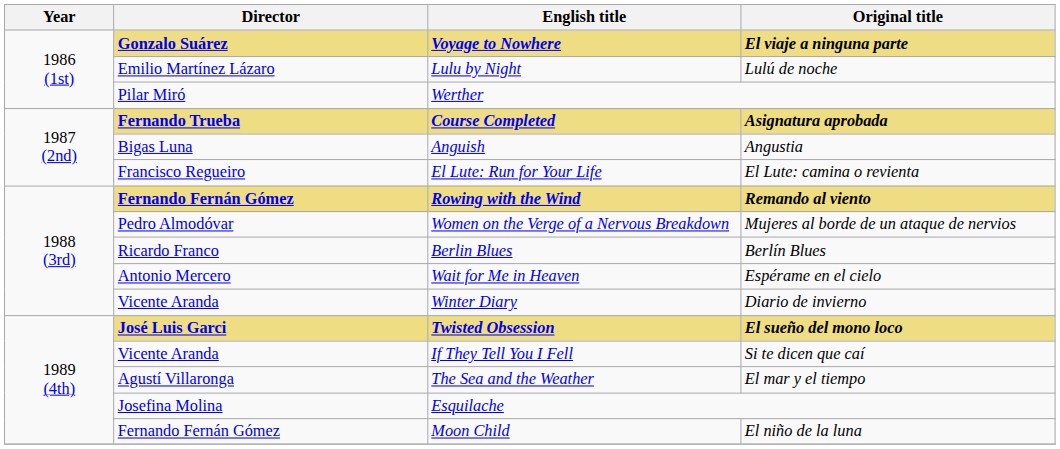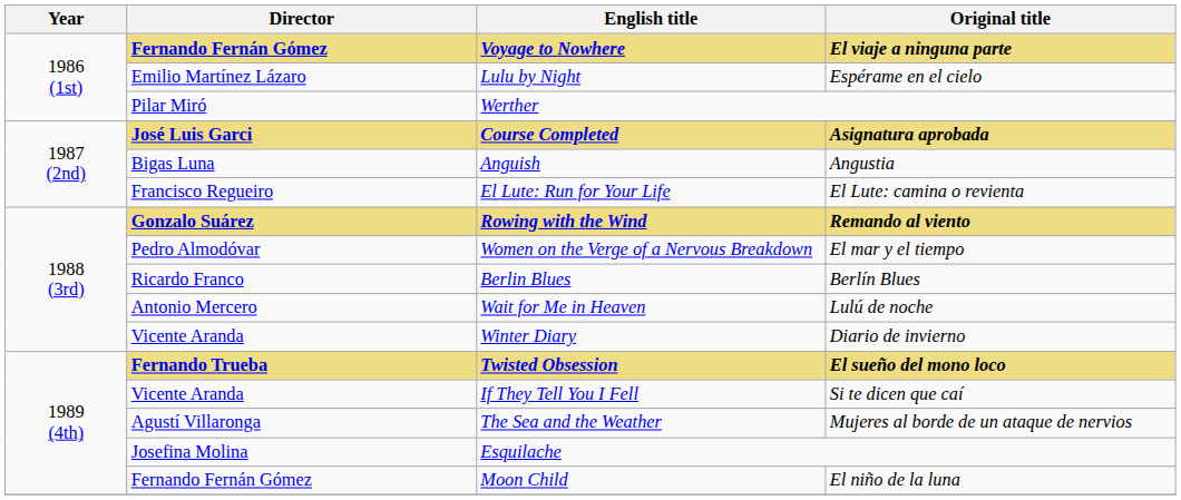 <table class="wikitable">
 <tr>
 <th width="100">Year</th>
 <th width="300">Director</th>
 <th width="300">English title</th>
 <th width="300">Original title</th>
 </tr>
 <tr>
 <td rowspan="3" style="text-align:center;">1986<br><a href='#'>(1st)</a><br></td>
-<td style="background:#eedd82;"><strong><a href='#'>Gonzalo Suárez</a></strong></td>
+<td style="background:#eedd82;"><strong><a href='#'>Fernando Fernán Gómez</a></strong></td>
 <td style="background:#eedd82;"><strong><em><a href='#'>Voyage to Nowhere</a></em></strong></td>
 <td style="background:#eedd82;"><strong><em>El viaje a ninguna parte</em></strong></td>
 </tr>
 <tr>
 <td><a href='#'>Emilio Martínez Lázaro</a></td>
 <td><em><a href='#'>Lulu by Night</a></em></td>
-<td><em>Lulú de noche</em></td>
+<td><em>Espérame en el cielo</em></td>
 </tr>
 <tr>
 <td><a href='#'>Pilar Miró</a></td>
 <td colspan="2"><em><a href='#'>Werther</a></em></td>
 </tr>
 <tr>
 <td rowspan="3" style="text-align:center;">1987<br><a href='#'>(2nd)</a></td>
-<td style="background:#eedd82;"><strong><a href='#'>Fernando Trueba</a></strong></td>
+<td style="background:#eedd82;"><strong><a href='#'>José Luis Garci</a></strong></td>
 <td style="background:#eedd82;"><strong><em><a href='#'>Course Completed</a></em></strong></td>
 <td style="background:#eedd82;"><strong><em>Asignatura aprobada</em></strong></td>
 </tr>
 <tr>
 <td><a href='#'>Bigas Luna</a></td>
 <td><em><a href='#'>Anguish</a></em></td>
 <td><em>Angustia</em></td>
 </tr>
 <tr>
 <td><a href='#'>Francisco Regueiro</a></td>
 <td><em><a href='#'>El Lute: Run for Your Life</a></em></td>
 <td><em>El Lute: camina o revienta</em></td>
 </tr>
 <tr>
 <td rowspan="5" style="text-align:center;">1988<br><a href='#'>(3rd)</a></td>
-<td style="background:#eedd82;"><strong><a href='#'>Fernando Fernán Gómez</a></strong></td>
+<td style="background:#eedd82;"><strong><a href='#'>Gonzalo Suárez</a></strong></td>
 <td style="background:#eedd82;"><strong><em><a href='#'>Rowing with the Wind</a></em></strong></td>
 <td style="background:#eedd82;"><strong><em>Remando al viento</em></strong></td>
 </tr>
 <tr>
 <td><a href='#'>Pedro Almodóvar</a></td>
 <td><em><a href='#'>Women on the Verge of a Nervous Breakdown</a></em></td>
-<td><em>Mujeres al borde de un ataque de nervios</em></td>
+<td><em>El mar y el tiempo</em></td>
 </tr>
 <tr>
 <td><a href='#'>Ricardo Franco</a></td>
 <td><em><a href='#'>Berlin Blues</a></em></td>
 <td><em>Berlín Blues</em></td>
 </tr>
 <tr>
 <td><a href='#'>Antonio Mercero</a></td>
 <td><em><a href='#'>Wait for Me in Heaven</a></em></td>
-<td><em>Espérame en el cielo</em></td>
+<td><em>Lulú de noche</em></td>
 </tr>
 <tr>
 <td><a href='#'>Vicente Aranda</a></td>
 <td><em><a href='#'>Winter Diary</a></em></td>
 <td><em>Diario de invierno</em></td>
 </tr>
 <tr>
 <td rowspan="5" style="text-align:center;">1989<br><a href='#'>(4th)</a></td>
-<td style="background:#eedd82;"><strong><a href='#'>José Luis Garci</a></strong></td>
+<td style="background:#eedd82;"><strong><a href='#'>Fernando Trueba</a></strong></td>
 <td style="background:#eedd82;"><strong><em><a href='#'>Twisted Obsession</a></em></strong></td>
 <td style="background:#eedd82;"><strong><em>El sueño del mono loco</em></strong></td>
 </tr>
 <tr>
 <td><a href='#'>Vicente Aranda</a></td>
 <td><em><a href='#'>If They Tell You I Fell</a></em></td>
 <td><em>Si te dicen que caí</em></td>
 </tr>
 <tr>
 <td><a href='#'>Agustí Villaronga</a></td>
 <td><em><a href='#'>The Sea and the Weather</a></em></td>
-<td><em>El mar y el tiempo</em></td>
+<td><em>Mujeres al borde de un ataque de nervios</em></td>
 </tr>
 <tr>
 <td><a href='#'>Josefina Molina</a></td>
 <td colspan="2"><em><a href='#'>Esquilache</a></em></td>
 </tr>
 <tr>
 <td><a href='#'>Fernando Fernán Gómez</a></td>
 <td><em><a href='#'>Moon Child</a></em></td>
 <td><em>El niño de la luna</em></td>
 </tr>
 <tr>
 </tr>
 </table>
